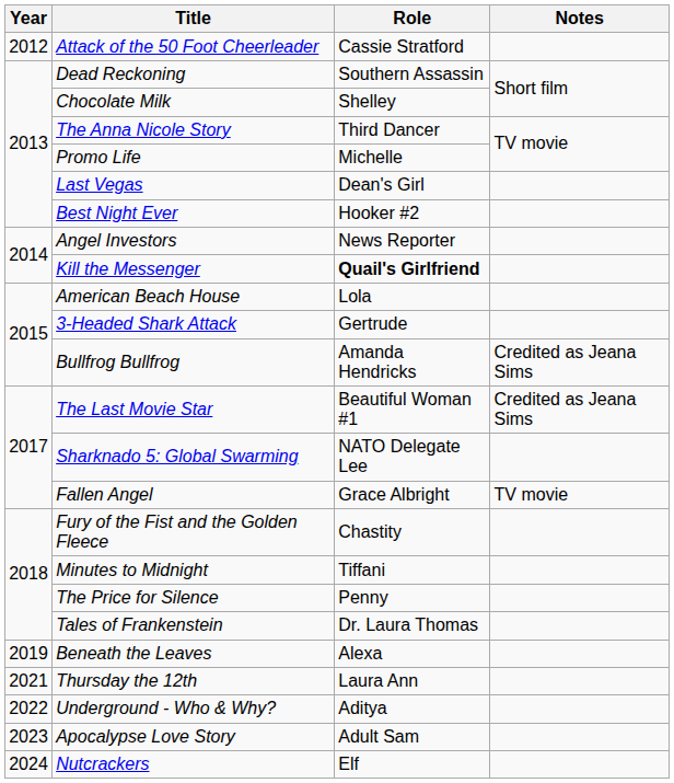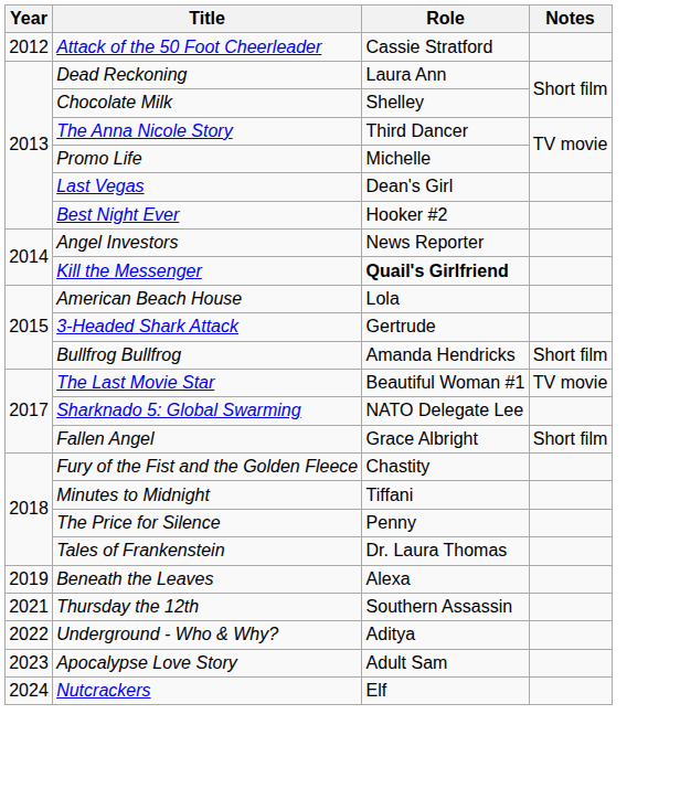 <table class="wikitable">
 <tr>
 <th>Year</th>
 <th>Title</th>
 <th>Role</th>
 <th>Notes</th>
 </tr>
 <tr>
 <td>2012</td>
 <td><em><a href='#'>Attack of the 50 Foot Cheerleader</a></em></td>
 <td>Cassie Stratford</td>
 <td></td>
 </tr>
 <tr>
 <td rowspan="6">2013</td>
 <td><em>Dead Reckoning</em></td>
-<td>Southern Assassin</td>
+<td>Laura Ann</td>
 <td rowspan="2">Short film</td>
 </tr>
 <tr>
 <td><em>Chocolate Milk</em></td>
 <td>Shelley</td>
 </tr>
 <tr>
 <td><em><a href='#'>The Anna Nicole Story</a></em></td>
 <td>Third Dancer</td>
 <td rowspan="2">TV movie</td>
 </tr>
 <tr>
 <td><em>Promo Life</em></td>
 <td>Michelle</td>
 </tr>
 <tr>
 <td><em><a href='#'>Last Vegas</a></em></td>
 <td>Dean's Girl</td>
 <td></td>
 </tr>
 <tr>
 <td><em><a href='#'>Best Night Ever</a></em></td>
 <td>Hooker #2</td>
 </tr>
 <tr>
 <td rowspan="2">2014</td>
 <td><em>Angel Investors</em></td>
 <td>News Reporter</td>
 <td></td>
 </tr>
 <tr>
 <td><em><a href='#'>Kill the Messenger</a></em></td>
 <td><strong>Quail's Girlfriend</strong></td>
 <td></td>
 </tr>
 <tr>
 <td rowspan="3">2015</td>
 <td><em>American Beach House</em></td>
 <td>Lola</td>
 <td></td>
 </tr>
 <tr>
 <td><em><a href='#'>3-Headed Shark Attack</a></em></td>
 <td>Gertrude</td>
 <td></td>
 </tr>
 <tr>
 <td><em>Bullfrog Bullfrog</em></td>
 <td>Amanda Hendricks</td>
-<td>Credited as Jeana Sims</td>
+<td>Short film</td>
 </tr>
 <tr>
 <td rowspan="3">2017</td>
 <td><em><a href='#'>The Last Movie Star</a></em></td>
 <td>Beautiful Woman #1</td>
-<td>Credited as Jeana Sims</td>
+<td>TV movie</td>
 </tr>
 <tr>
 <td><em><a href='#'>Sharknado 5: Global Swarming</a></em></td>
 <td>NATO Delegate Lee</td>
 <td></td>
 </tr>
 <tr>
 <td><em>Fallen Angel</em></td>
 <td>Grace Albright</td>
-<td>TV movie</td>
+<td>Short film</td>
 </tr>
 <tr>
 <td rowspan="4">2018</td>
 <td><em>Fury of the Fist and the Golden Fleece</em></td>
 <td>Chastity</td>
 <td></td>
 </tr>
 <tr>
 <td><em>Minutes to Midnight</em></td>
 <td>Tiffani</td>
 <td></td>
 </tr>
 <tr>
 <td><em>The Price for Silence</em></td>
 <td>Penny</td>
 <td></td>
 </tr>
 <tr>
 <td><em>Tales of Frankenstein</em></td>
 <td>Dr. Laura Thomas</td>
 <td></td>
 </tr>
 <tr>
 <td>2019</td>
 <td><em>Beneath the Leaves</em></td>
 <td>Alexa</td>
 <td></td>
 </tr>
 <tr>
 <td>2021</td>
 <td><em>Thursday the 12th</em></td>
-<td>Laura Ann</td>
+<td>Southern Assassin</td>
 <td></td>
 </tr>
 <tr>
 <td>2022</td>
 <td><em>Underground - Who & Why?</em></td>
 <td>Aditya</td>
 <td></td>
 </tr>
 <tr>
 <td>2023</td>
 <td><em>Apocalypse Love Story</em></td>
 <td>Adult Sam</td>
 <td></td>
 </tr>
 <tr>
 <td>2024</td>
 <td><em><a href='#'>Nutcrackers</a></em></td>
 <td>Elf</td>
 <td></td>
 </tr>
 </table>
